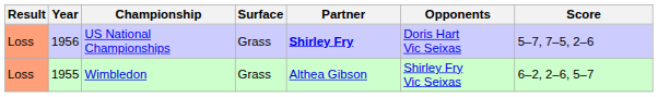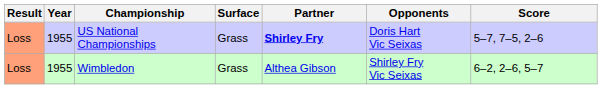 <table class="sortable wikitable">
 <tr>
 <th style="width:40px">Result</th>
 <th style="width:30px">Year</th>
 <th style="width:190px">Championship</th>
 <th style="width:50px">Surface</th>
 <th style="width:140px">Partner</th>
 <th style="width:140px">Opponents</th>
 <th style="width:170px" class="unsortable">Score</th>
 </tr>
 <tr style="background:#ccf;">
 <td style="background:#ffa07a;">Loss</td>
-<td>1956</td>
+<td>1955</td>
 <td><a href='#'>US National Championships</a></td>
 <td>Grass</td>
 <td><strong> <a href='#'>Shirley Fry</a></strong></td>
 <td> <a href='#'>Doris Hart</a> <br>  <a href='#'>Vic Seixas</a></td>
 <td>5–7, 7–5, 2–6</td>
 </tr>
 <tr style="background:#cfc;">
 <td style="background:#ffa07a;">Loss</td>
 <td>1955</td>
 <td><a href='#'>Wimbledon</a></td>
 <td>Grass</td>
 <td> <a href='#'>Althea Gibson</a></td>
 <td> <a href='#'>Shirley Fry</a> <br>  <a href='#'>Vic Seixas</a></td>
 <td>6–2, 2–6, 5–7</td>
 </tr>
 </table>
